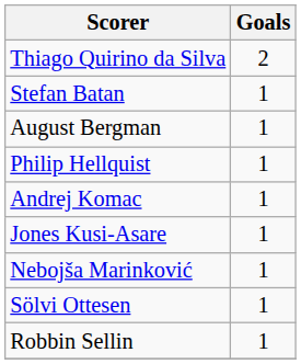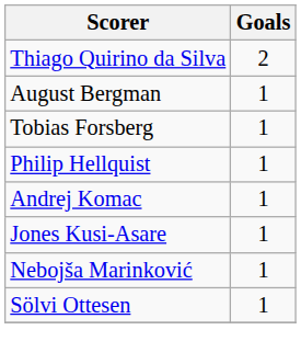 <table class="wikitable">
 <tr>
 <th>Scorer</th>
 <th>Goals</th>
 </tr>
 <tr>
 <td> <a href='#'>Thiago Quirino da Silva</a></td>
 <td align=center>2</td>
 </tr>
 <tr>
-<td> <a href='#'>Stefan Batan</a></td>
+<td> August Bergman</td>
 <td align=center>1</td>
 </tr>
 <tr>
-<td> August Bergman</td>
+<td> Tobias Forsberg</td>
 <td align=center>1</td>
 </tr>
 <tr>
 <td> <a href='#'>Philip Hellquist</a></td>
 <td align=center>1</td>
 </tr>
 <tr>
 <td> <a href='#'>Andrej Komac</a></td>
 <td align=center>1</td>
 </tr>
 <tr>
 <td> <a href='#'>Jones Kusi-Asare</a></td>
 <td align=center>1</td>
 </tr>
 <tr>
 <td> <a href='#'>Nebojša Marinković</a></td>
 <td align=center>1</td>
 </tr>
 <tr>
 <td> <a href='#'>Sölvi Ottesen</a></td>
 <td align=center>1</td>
 </tr>
 <tr>
-<td> Robbin Sellin</td>
-<td align=center>1</td>
-</tr>
-<tr>
 </tr>
 </table>
